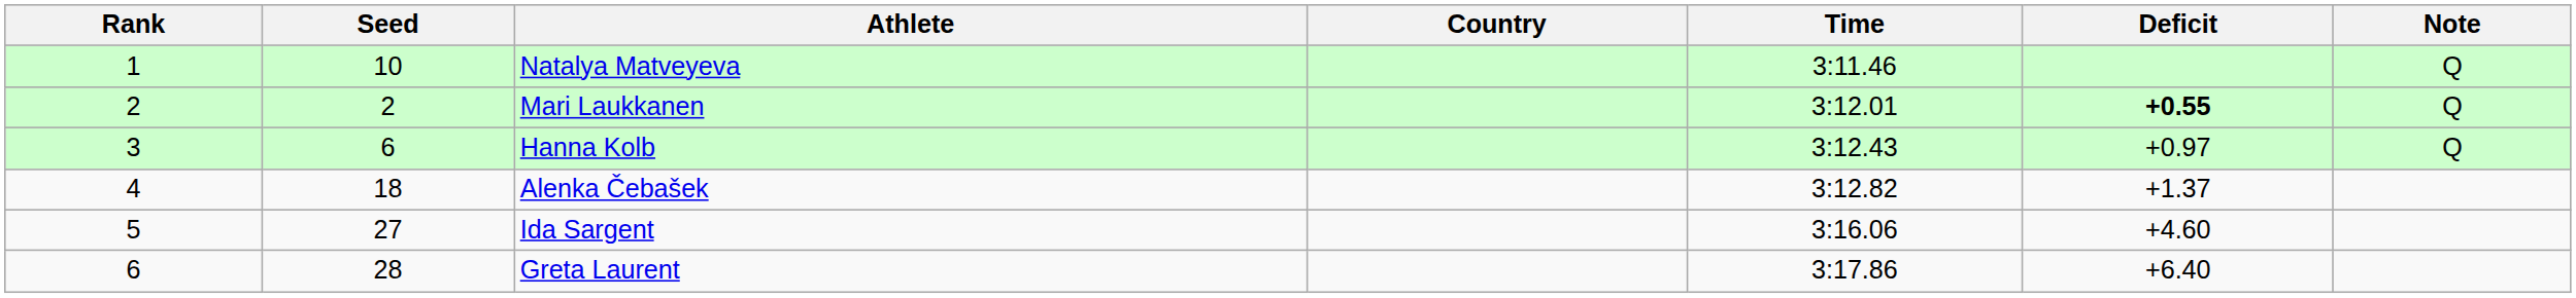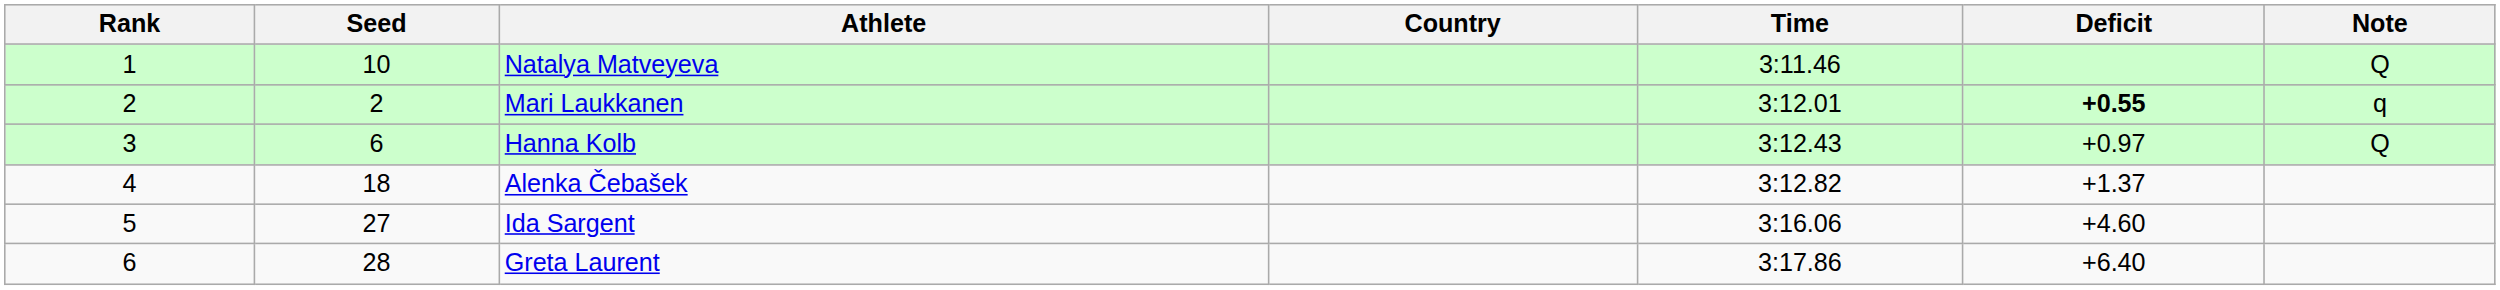 <table class="wikitable sortable" style="text-align:center" width=80%>
 <tr>
 <th>Rank</th>
 <th>Seed</th>
 <th>Athlete</th>
 <th>Country</th>
 <th>Time</th>
 <th>Deficit</th>
 <th>Note</th>
 </tr>
 <tr bgcolor=ccffcc>
 <td>1</td>
 <td>10</td>
 <td align=left><a href='#'>Natalya Matveyeva</a></td>
 <td align=left></td>
 <td>3:11.46</td>
 <td></td>
 <td>Q</td>
 </tr>
 <tr bgcolor=ccffcc>
 <td>2</td>
 <td>2</td>
 <td align=left><a href='#'>Mari Laukkanen</a></td>
 <td align=left></td>
 <td>3:12.01</td>
 <td><strong>+0.55</strong></td>
-<td>Q</td>
+<td>q</td>
 </tr>
 <tr bgcolor=ccffcc>
 <td>3</td>
 <td>6</td>
 <td align=left><a href='#'>Hanna Kolb</a></td>
 <td align=left></td>
 <td>3:12.43</td>
 <td>+0.97</td>
 <td>Q</td>
 </tr>
 <tr>
 <td>4</td>
 <td>18</td>
 <td align=left><a href='#'>Alenka Čebašek</a></td>
 <td align=left></td>
 <td>3:12.82</td>
 <td>+1.37</td>
 <td></td>
 </tr>
 <tr>
 <td>5</td>
 <td>27</td>
 <td align=left><a href='#'>Ida Sargent</a></td>
 <td align=left></td>
 <td>3:16.06</td>
 <td>+4.60</td>
 <td></td>
 </tr>
 <tr>
 <td>6</td>
 <td>28</td>
 <td align=left><a href='#'>Greta Laurent</a></td>
 <td align=left></td>
 <td>3:17.86</td>
 <td>+6.40</td>
 <td></td>
 </tr>
 </table>
